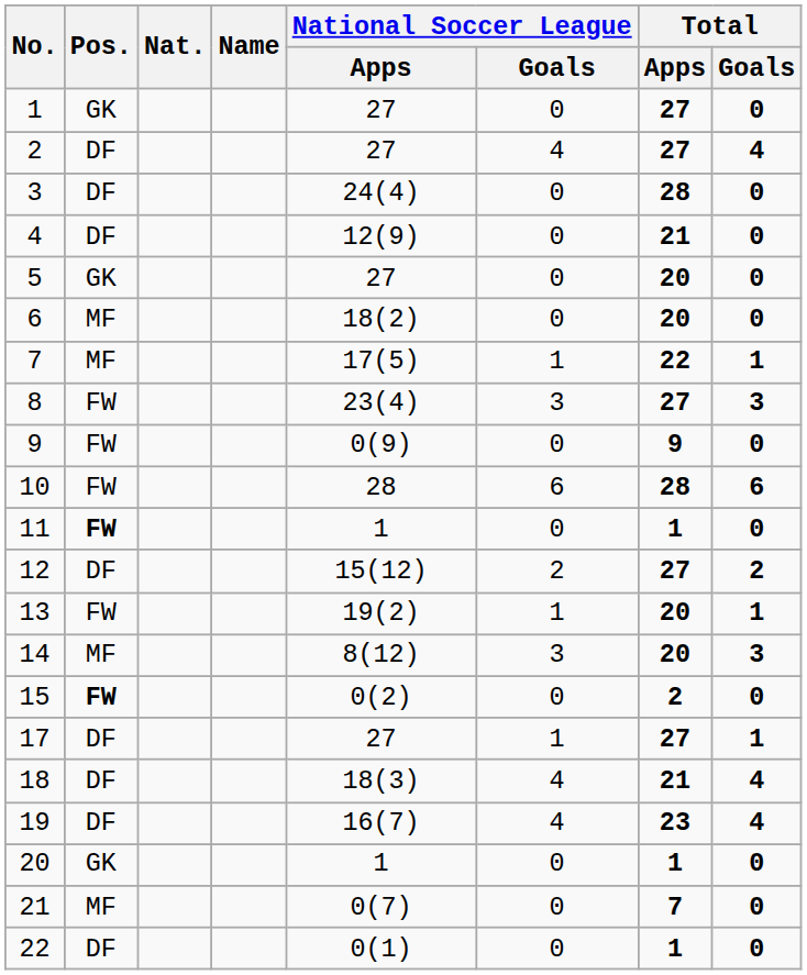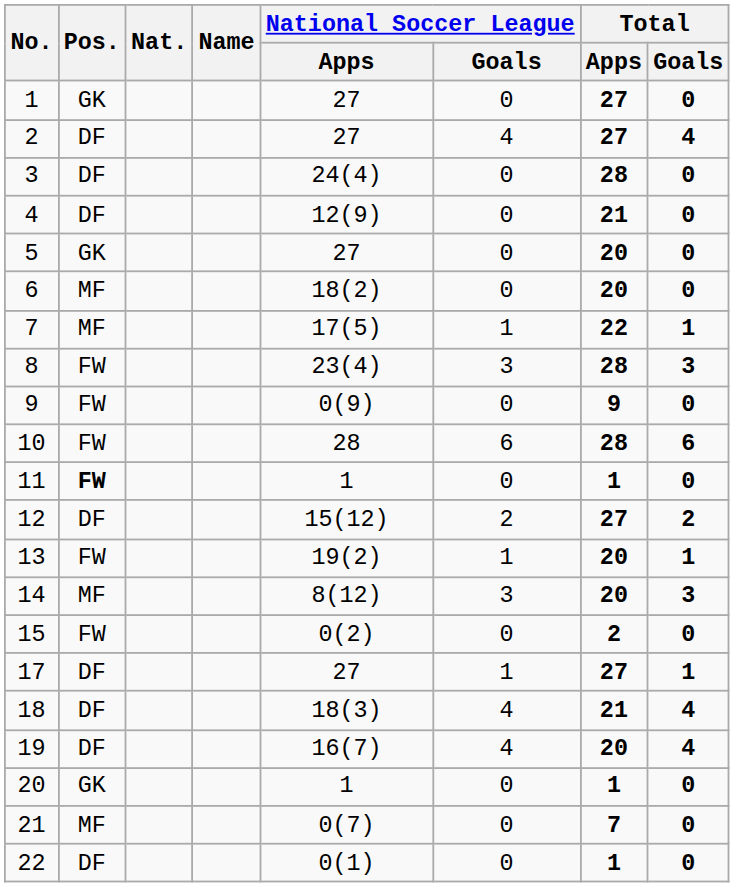 <table class="wikitable sortable" style="text-align:center">
 <tr>
 <th rowspan="2">No.</th>
 <th rowspan="2">Pos.</th>
 <th rowspan="2">Nat.</th>
 <th rowspan="2">Name</th>
 <th colspan="2"><a href='#'>National Soccer League</a></th>
 <th colspan="2">Total</th>
 </tr>
 <tr>
 <th>Apps</th>
 <th>Goals</th>
 <th>Apps</th>
 <th>Goals</th>
 </tr>
 <tr>
 <td>1</td>
 <td>GK</td>
 <td></td>
 <td align=left></td>
 <td>27</td>
 <td>0</td>
 <td><strong>27</strong></td>
 <td><strong>0</strong></td>
 </tr>
 <tr>
 <td>2</td>
 <td>DF</td>
 <td></td>
 <td align=left></td>
 <td>27</td>
 <td>4</td>
 <td><strong>27</strong></td>
 <td><strong>4</strong></td>
 </tr>
 <tr>
 <td>3</td>
 <td>DF</td>
 <td></td>
 <td align=left></td>
 <td>24(4)</td>
 <td>0</td>
 <td><strong>28</strong></td>
 <td><strong>0</strong></td>
 </tr>
 <tr>
 <td>4</td>
 <td>DF</td>
 <td></td>
 <td align=left></td>
 <td>12(9)</td>
 <td>0</td>
 <td><strong>21</strong></td>
 <td><strong>0</strong></td>
 </tr>
 <tr>
 <td>5</td>
 <td>GK</td>
 <td></td>
 <td align=left></td>
 <td>27</td>
 <td>0</td>
 <td><strong>20</strong></td>
 <td><strong>0</strong></td>
 </tr>
 <tr>
 <td>6</td>
 <td>MF</td>
 <td></td>
 <td align=left></td>
 <td>18(2)</td>
 <td>0</td>
 <td><strong>20</strong></td>
 <td><strong>0</strong></td>
 </tr>
 <tr>
 <td>7</td>
 <td>MF</td>
 <td></td>
 <td align=left></td>
 <td>17(5)</td>
 <td>1</td>
 <td><strong>22</strong></td>
 <td><strong>1</strong></td>
 </tr>
 <tr>
 <td>8</td>
 <td>FW</td>
 <td></td>
 <td align=left></td>
 <td>23(4)</td>
 <td>3</td>
-<td><strong>27</strong></td>
+<td><strong>28</strong></td>
 <td><strong>3</strong></td>
 </tr>
 <tr>
 <td>9</td>
 <td>FW</td>
 <td></td>
 <td align=left></td>
 <td>0(9)</td>
 <td>0</td>
 <td><strong>9</strong></td>
 <td><strong>0</strong></td>
 </tr>
 <tr>
 <td>10</td>
 <td>FW</td>
 <td></td>
 <td align=left></td>
 <td>28</td>
 <td>6</td>
 <td><strong>28</strong></td>
 <td><strong>6</strong></td>
 </tr>
 <tr>
 <td>11</td>
 <td><strong>FW</strong></td>
 <td></td>
 <td align=left></td>
 <td>1</td>
 <td>0</td>
 <td><strong>1</strong></td>
 <td><strong>0</strong></td>
 </tr>
 <tr>
 <td>12</td>
 <td>DF</td>
 <td></td>
 <td align=left></td>
 <td>15(12)</td>
 <td>2</td>
 <td><strong>27</strong></td>
 <td><strong>2</strong></td>
 </tr>
 <tr>
 <td>13</td>
 <td>FW</td>
 <td></td>
 <td align=left></td>
 <td>19(2)</td>
 <td>1</td>
 <td><strong>20</strong></td>
 <td><strong>1</strong></td>
 </tr>
 <tr>
 <td>14</td>
 <td>MF</td>
 <td></td>
 <td align=left></td>
 <td>8(12)</td>
 <td>3</td>
 <td><strong>20</strong></td>
 <td><strong>3</strong></td>
 </tr>
 <tr>
 <td>15</td>
-<td><strong>FW</strong></td>
+<td>FW</td>
 <td></td>
 <td align=left></td>
 <td>0(2)</td>
 <td>0</td>
 <td><strong>2</strong></td>
 <td><strong>0</strong></td>
 </tr>
 <tr>
 <td>17</td>
 <td>DF</td>
 <td></td>
 <td align=left></td>
 <td>27</td>
 <td>1</td>
 <td><strong>27</strong></td>
 <td><strong>1</strong></td>
 </tr>
 <tr>
 <td>18</td>
 <td>DF</td>
 <td></td>
 <td align=left></td>
 <td>18(3)</td>
 <td>4</td>
 <td><strong>21</strong></td>
 <td><strong>4</strong></td>
 </tr>
 <tr>
 <td>19</td>
 <td>DF</td>
 <td></td>
 <td align=left></td>
 <td>16(7)</td>
 <td>4</td>
-<td><strong>23</strong></td>
+<td><strong>20</strong></td>
 <td><strong>4</strong></td>
 </tr>
 <tr>
 <td>20</td>
 <td>GK</td>
 <td></td>
 <td align=left></td>
 <td>1</td>
 <td>0</td>
 <td><strong>1</strong></td>
 <td><strong>0</strong></td>
 </tr>
 <tr>
 <td>21</td>
 <td>MF</td>
 <td></td>
 <td align=left></td>
 <td>0(7)</td>
 <td>0</td>
 <td><strong>7</strong></td>
 <td><strong>0</strong></td>
 </tr>
 <tr>
 <td>22</td>
 <td>DF</td>
 <td></td>
 <td align=left></td>
 <td>0(1)</td>
 <td>0</td>
 <td><strong>1</strong></td>
 <td><strong>0</strong></td>
 </tr>
 </table>
